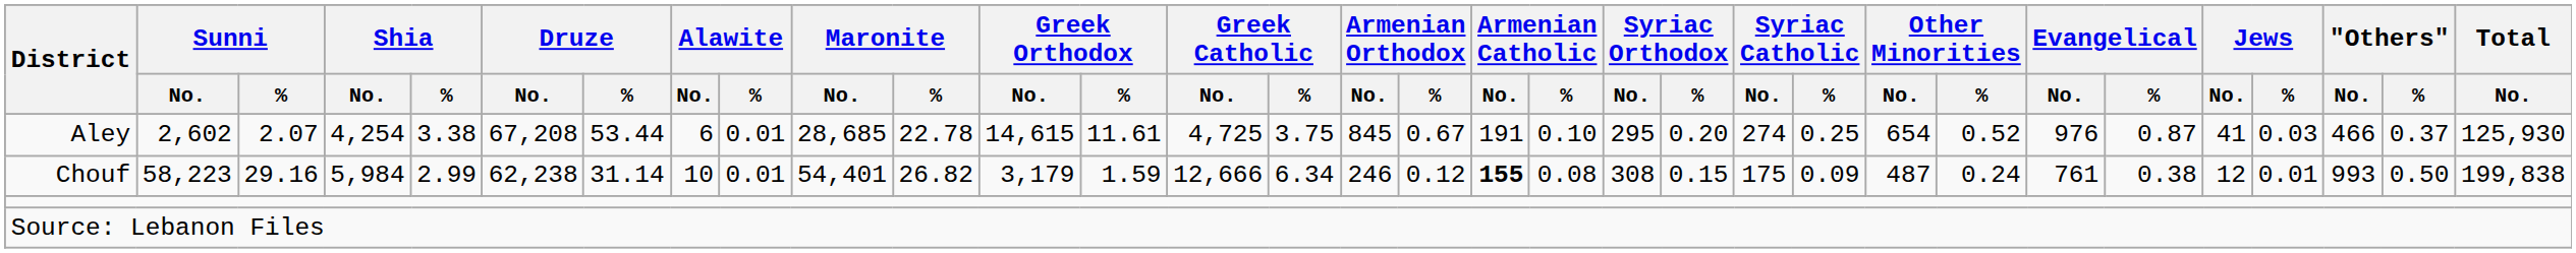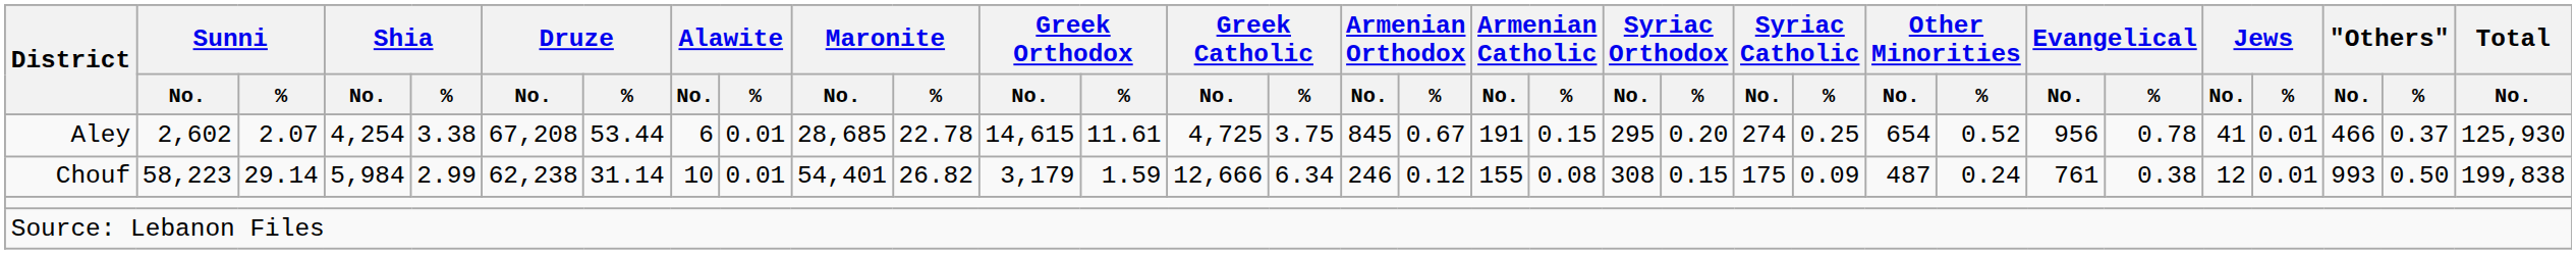 <table class="wikitable" style=text-align:right>
 <tr>
 <th rowspan=2>District</th>
 <th colspan=2><a href='#'>Sunni</a></th>
 <th colspan=2><a href='#'>Shia</a></th>
 <th colspan=2><a href='#'>Druze</a></th>
 <th colspan=2><a href='#'>Alawite</a></th>
 <th colspan=2><a href='#'>Maronite</a></th>
 <th colspan=2><a href='#'>Greek Orthodox</a></th>
 <th colspan=2><a href='#'>Greek Catholic</a></th>
 <th colspan=2><a href='#'>Armenian Orthodox</a></th>
 <th colspan=2><a href='#'>Armenian Catholic</a></th>
 <th colspan=2><a href='#'>Syriac Orthodox</a></th>
 <th colspan=2><a href='#'>Syriac Catholic</a></th>
 <th colspan=2><a href='#'>Other Minorities</a></th>
 <th colspan=2><a href='#'>Evangelical</a></th>
 <th colspan=2><a href='#'>Jews</a></th>
 <th colspan=2>"Others"</th>
 <th>Total</th>
 </tr>
 <tr>
 <th><small>No.</small></th>
 <th><small>%</small></th>
 <th><small>No.</small></th>
 <th><small>%</small></th>
 <th><small>No.</small></th>
 <th><small>%</small></th>
 <th><small>No.</small></th>
 <th><small>%</small></th>
 <th><small>No.</small></th>
 <th><small>%</small></th>
 <th><small>No.</small></th>
 <th><small>%</small></th>
 <th><small>No.</small></th>
 <th><small>%</small></th>
 <th><small>No.</small></th>
 <th><small>%</small></th>
 <th><small>No.</small></th>
 <th><small>%</small></th>
 <th><small>No.</small></th>
 <th><small>%</small></th>
 <th><small>No.</small></th>
 <th><small>%</small></th>
 <th><small>No.</small></th>
 <th><small>%</small></th>
 <th><small>No.</small></th>
 <th><small>%</small></th>
 <th><small>No.</small></th>
 <th><small>%</small></th>
 <th><small>No.</small></th>
 <th><small>%</small></th>
 <th><small>No.</small></th>
 </tr>
 <tr>
 <td>Aley</td>
 <td>2,602</td>
 <td>2.07</td>
 <td>4,254</td>
 <td>3.38</td>
 <td>67,208</td>
 <td>53.44</td>
 <td>6</td>
 <td>0.01</td>
 <td>28,685</td>
 <td>22.78</td>
 <td>14,615</td>
 <td>11.61</td>
 <td>4,725</td>
 <td>3.75</td>
 <td>845</td>
 <td>0.67</td>
 <td>191</td>
-<td>0.10</td>
+<td>0.15</td>
 <td>295</td>
 <td>0.20</td>
 <td>274</td>
 <td>0.25</td>
 <td>654</td>
 <td>0.52</td>
-<td>976</td>
-<td>0.87</td>
+<td>956</td>
+<td>0.78</td>
 <td>41</td>
-<td>0.03</td>
+<td>0.01</td>
 <td>466</td>
 <td>0.37</td>
 <td>125,930</td>
 </tr>
 <tr>
 <td>Chouf</td>
 <td>58,223</td>
-<td>29.16</td>
+<td>29.14</td>
 <td>5,984</td>
 <td>2.99</td>
 <td>62,238</td>
 <td>31.14</td>
 <td>10</td>
 <td>0.01</td>
 <td>54,401</td>
 <td>26.82</td>
 <td>3,179</td>
 <td>1.59</td>
 <td>12,666</td>
 <td>6.34</td>
 <td>246</td>
 <td>0.12</td>
-<td><strong>155</strong></td>
+<td>155</td>
 <td>0.08</td>
 <td>308</td>
 <td>0.15</td>
 <td>175</td>
 <td>0.09</td>
 <td>487</td>
 <td>0.24</td>
 <td>761</td>
 <td>0.38</td>
 <td>12</td>
 <td>0.01</td>
 <td>993</td>
 <td>0.50</td>
 <td>199,838</td>
 </tr>
 <tr class="sortbottom">
 <td colspan=44 style=text-align:left></td>
 </tr>
 <tr class="sortbottom">
 <td colspan=44 style=text-align:left>Source: Lebanon Files</td>
 </tr>
 </table>
